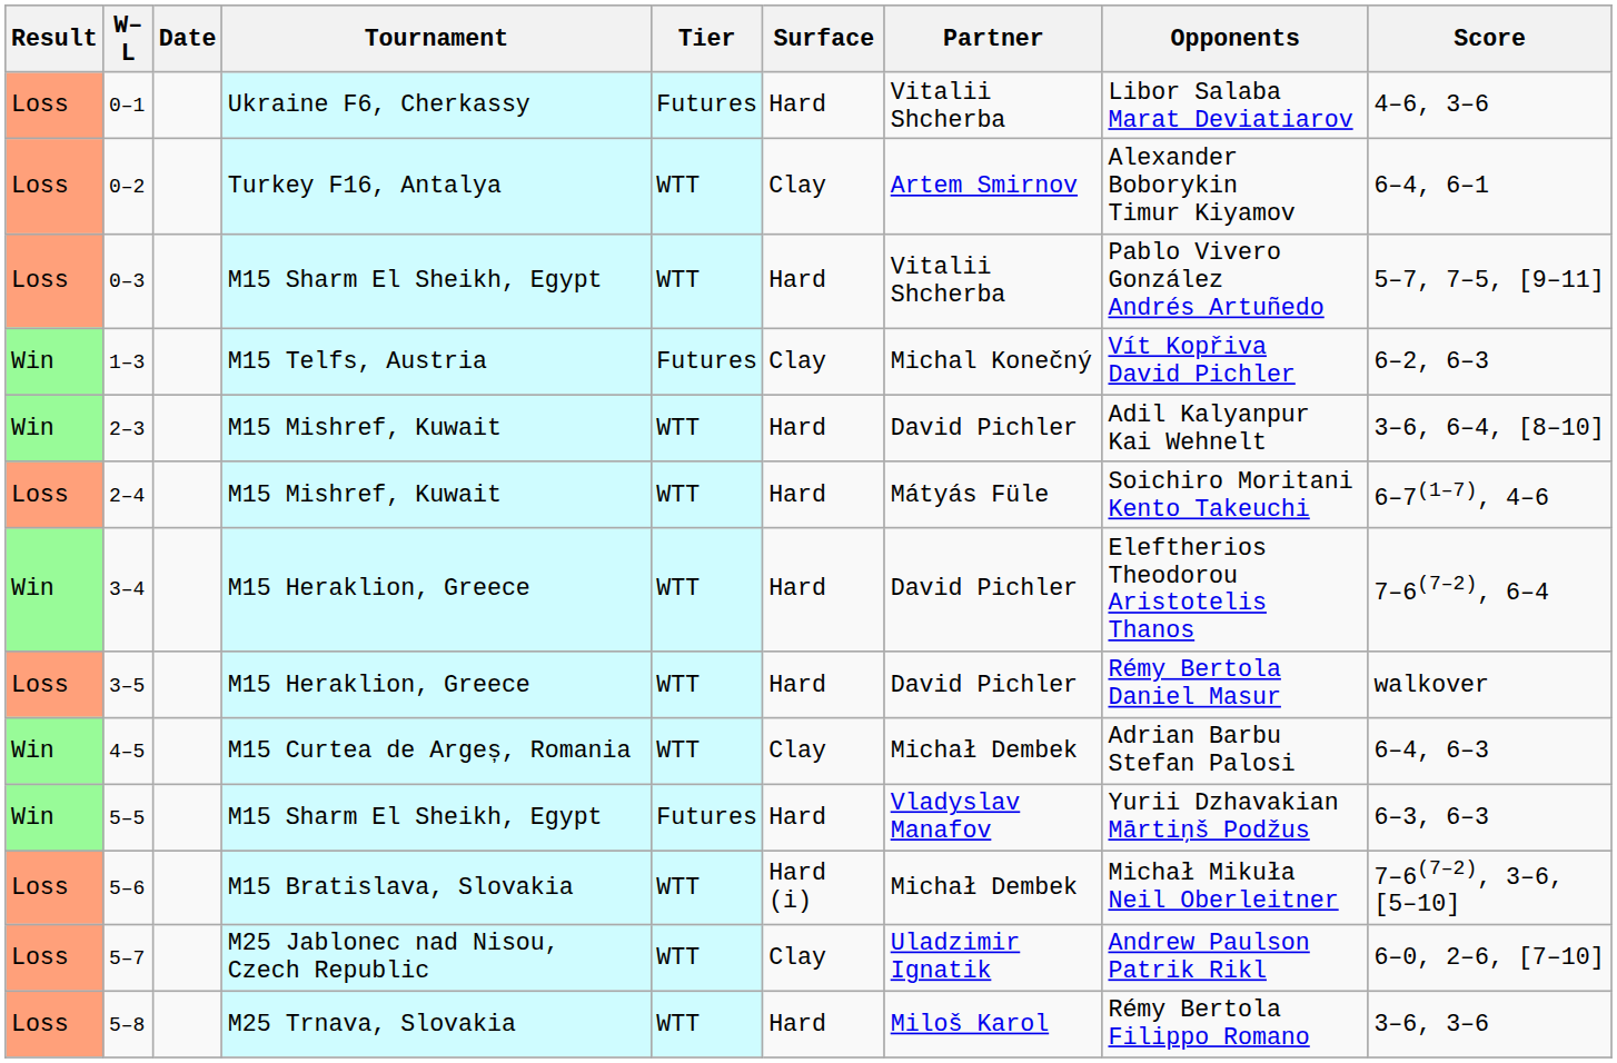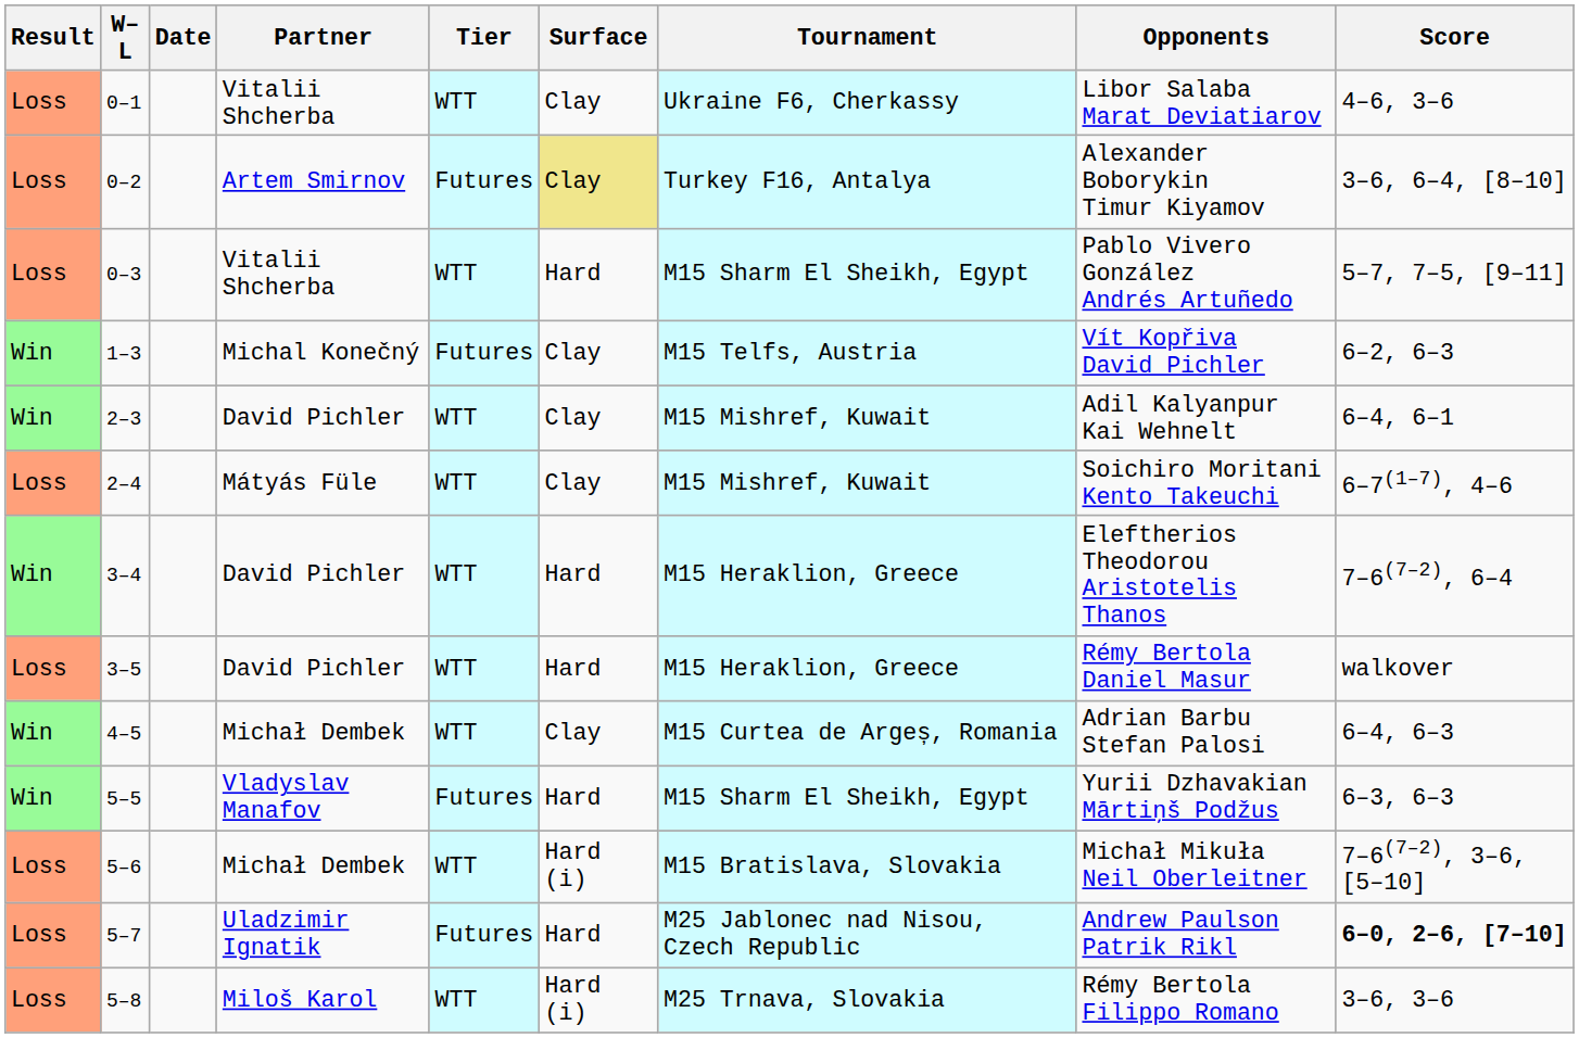 <table class="sortable wikitable nowrap">
 <tr>
 <th>Result</th>
 <th class="unsortable">W–L</th>
 <th>Date</th>
-<th>Tournament</th>
+<th>Partner</th>
 <th>Tier</th>
 <th>Surface</th>
-<th>Partner</th>
+<th>Tournament</th>
 <th>Opponents</th>
 <th class="unsortable">Score</th>
 </tr>
 <tr>
 <td bgcolor=ffa07a>Loss</td>
 <td><small>0–1</small></td>
 <td></td>
+<td> Vitalii Shcherba</td>
+<td style="background:#cffcff;">WTT</td>
+<td>Clay</td>
 <td style="background:#cffcff;">Ukraine F6, Cherkassy</td>
-<td style="background:#cffcff;">Futures</td>
-<td>Hard</td>
-<td> Vitalii Shcherba</td>
 <td> Libor Salaba<br> <a href='#'>Marat Deviatiarov</a></td>
 <td>4–6, 3–6</td>
 </tr>
 <tr>
 <td bgcolor=ffa07a>Loss</td>
 <td><small>0–2</small></td>
 <td></td>
+<td> <a href='#'>Artem Smirnov</a></td>
+<td style="background:#cffcff;">Futures</td>
+<td style="background: khaki;">Clay</td>
 <td style="background:#cffcff;">Turkey F16, Antalya</td>
-<td style="background:#cffcff;">WTT</td>
-<td>Clay</td>
-<td> <a href='#'>Artem Smirnov</a></td>
 <td> Alexander Boborykin<br> Timur Kiyamov</td>
-<td>6–4, 6–1</td>
+<td>3–6, 6–4, [8–10]</td>
 </tr>
 <tr>
 <td bgcolor=ffa07a>Loss</td>
 <td><small>0–3</small></td>
 <td></td>
-<td style="background:#cffcff;">M15 Sharm El Sheikh, Egypt</td>
+<td> Vitalii Shcherba</td>
 <td style="background:#cffcff;">WTT</td>
 <td>Hard</td>
-<td> Vitalii Shcherba</td>
+<td style="background:#cffcff;">M15 Sharm El Sheikh, Egypt</td>
 <td> Pablo Vivero González<br> <a href='#'>Andrés Artuñedo</a></td>
 <td>5–7, 7–5, [9–11]</td>
 </tr>
 <tr>
 <td bgcolor=98fb98>Win</td>
 <td><small>1–3</small></td>
 <td></td>
-<td style="background:#cffcff;">M15 Telfs, Austria</td>
+<td> Michal Konečný</td>
 <td style="background:#cffcff;">Futures</td>
 <td>Clay</td>
-<td> Michal Konečný</td>
+<td style="background:#cffcff;">M15 Telfs, Austria</td>
 <td> <a href='#'>Vít Kopřiva</a><br> <a href='#'>David Pichler</a></td>
 <td>6–2, 6–3</td>
 </tr>
 <tr>
 <td bgcolor=98fb98>Win</td>
 <td><small>2–3</small></td>
 <td></td>
+<td> David Pichler</td>
+<td style="background:#cffcff;">WTT</td>
+<td>Clay</td>
 <td style="background:#cffcff;">M15 Mishref, Kuwait</td>
-<td style="background:#cffcff;">WTT</td>
-<td>Hard</td>
-<td> David Pichler</td>
 <td> Adil Kalyanpur<br> Kai Wehnelt</td>
-<td>3–6, 6–4, [8–10]</td>
+<td>6–4, 6–1</td>
 </tr>
 <tr>
 <td bgcolor=ffa07a>Loss</td>
 <td><small>2–4</small></td>
 <td></td>
+<td> Mátyás Füle</td>
+<td style="background:#cffcff;">WTT</td>
+<td>Clay</td>
 <td style="background:#cffcff;">M15 Mishref, Kuwait</td>
-<td style="background:#cffcff;">WTT</td>
-<td>Hard</td>
-<td> Mátyás Füle</td>
 <td> Soichiro Moritani<br> <a href='#'>Kento Takeuchi</a></td>
 <td>6–7<sup>(1–7)</sup>, 4–6</td>
 </tr>
 <tr>
 <td bgcolor=98fb98>Win</td>
 <td><small>3–4</small></td>
 <td></td>
-<td style="background:#cffcff;">M15 Heraklion, Greece</td>
+<td> David Pichler</td>
 <td style="background:#cffcff;">WTT</td>
 <td>Hard</td>
-<td> David Pichler</td>
+<td style="background:#cffcff;">M15 Heraklion, Greece</td>
 <td> Eleftherios Theodorou<br> <a href='#'>Aristotelis Thanos</a></td>
 <td>7–6<sup>(7–2)</sup>, 6–4</td>
 </tr>
 <tr>
 <td bgcolor=ffa07a>Loss</td>
 <td><small>3–5</small></td>
 <td></td>
-<td style="background:#cffcff;">M15 Heraklion, Greece</td>
+<td> David Pichler</td>
 <td style="background:#cffcff;">WTT</td>
 <td>Hard</td>
-<td> David Pichler</td>
+<td style="background:#cffcff;">M15 Heraklion, Greece</td>
 <td> <a href='#'>Rémy Bertola</a><br> <a href='#'>Daniel Masur</a></td>
 <td>walkover</td>
 </tr>
 <tr>
 <td bgcolor=98fb98>Win</td>
 <td><small>4–5</small></td>
 <td></td>
-<td style="background:#cffcff;">M15 Curtea de Argeș, Romania</td>
+<td> Michał Dembek</td>
 <td style="background:#cffcff;">WTT</td>
 <td>Clay</td>
-<td> Michał Dembek</td>
+<td style="background:#cffcff;">M15 Curtea de Argeș, Romania</td>
 <td> Adrian Barbu<br> Stefan Palosi</td>
 <td>6–4, 6–3</td>
 </tr>
 <tr>
 <td bgcolor=98fb98>Win</td>
 <td><small>5–5</small></td>
 <td></td>
-<td style="background:#cffcff;">M15 Sharm El Sheikh, Egypt</td>
+<td> <a href='#'>Vladyslav Manafov</a></td>
 <td style="background:#cffcff;">Futures</td>
 <td>Hard</td>
-<td> <a href='#'>Vladyslav Manafov</a></td>
+<td style="background:#cffcff;">M15 Sharm El Sheikh, Egypt</td>
 <td> Yurii Dzhavakian<br> <a href='#'>Mārtiņš Podžus</a></td>
 <td>6–3, 6–3</td>
 </tr>
 <tr>
 <td bgcolor=ffa07a>Loss</td>
 <td><small>5–6</small></td>
 <td></td>
-<td style="background:#cffcff;">M15 Bratislava, Slovakia</td>
+<td> Michał Dembek</td>
 <td style="background:#cffcff;">WTT</td>
 <td>Hard (i)</td>
-<td> Michał Dembek</td>
+<td style="background:#cffcff;">M15 Bratislava, Slovakia</td>
 <td> Michał Mikuła<br> <a href='#'>Neil Oberleitner</a></td>
 <td>7–6<sup>(7–2)</sup>, 3–6, [5–10]</td>
 </tr>
 <tr>
 <td bgcolor=ffa07a>Loss</td>
 <td><small>5–7</small></td>
 <td></td>
+<td> <a href='#'>Uladzimir Ignatik</a></td>
+<td style="background:#cffcff;">Futures</td>
+<td>Hard</td>
 <td style="background:#cffcff;">M25 Jablonec nad Nisou, Czech Republic</td>
-<td style="background:#cffcff;">WTT</td>
-<td>Clay</td>
-<td> <a href='#'>Uladzimir Ignatik</a></td>
 <td> <a href='#'>Andrew Paulson</a><br> <a href='#'>Patrik Rikl</a></td>
-<td>6–0, 2–6, [7–10]</td>
+<td><strong>6–0, 2–6, [7–10]</strong></td>
 </tr>
 <tr>
 <td bgcolor=ffa07a>Loss</td>
 <td><small>5–8</small></td>
 <td></td>
+<td> <a href='#'>Miloš Karol</a></td>
+<td style="background:#cffcff;">WTT</td>
+<td>Hard (i)</td>
 <td style="background:#cffcff;">M25 Trnava, Slovakia</td>
-<td style="background:#cffcff;">WTT</td>
-<td>Hard</td>
-<td> <a href='#'>Miloš Karol</a></td>
 <td> Rémy Bertola<br> <a href='#'>Filippo Romano</a></td>
 <td>3–6, 3–6</td>
 </tr>
 </table>
